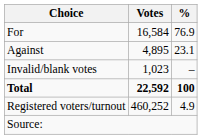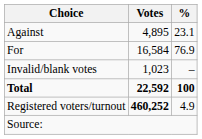 <table class=wikitable style=text-align:right>
 <tr>
 <th>Choice</th>
 <th>Votes</th>
 <th>%</th>
 </tr>
 <tr>
+<td align=left>Against</td>
+<td>4,895</td>
+<td>23.1</td>
+</tr>
+<tr>
 <td align=left>For</td>
 <td>16,584</td>
 <td>76.9</td>
-</tr>
-<tr>
-<td align=left>Against</td>
-<td>4,895</td>
-<td>23.1</td>
 </tr>
 <tr>
 <td align=left>Invalid/blank votes</td>
 <td>1,023</td>
 <td>–</td>
 </tr>
 <tr>
 <td align=left><strong>Total</strong></td>
 <td><strong>22,592</strong></td>
 <td><strong>100</strong></td>
 </tr>
 <tr>
 <td align=left>Registered voters/turnout</td>
-<td>460,252</td>
+<td><strong>460,252</strong></td>
 <td>4.9</td>
 </tr>
 <tr>
 <td align=left colspan=3>Source: </td>
 </tr>
 </table>
